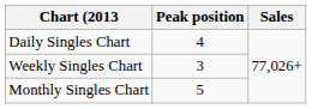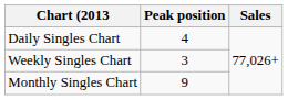 <table class="wikitable">
 <tr>
 <th style="text-align:center;">Chart (2013</th>
 <th style="text-align:center;">Peak position</th>
 <th style="text-align:center;">Sales</th>
 </tr>
 <tr>
 <td align="left">Daily Singles Chart</td>
 <td style="text-align:center;">4</td>
 <td style="text-align:center;" rowspan="3">77,026+</td>
 </tr>
 <tr>
 <td align="left">Weekly Singles Chart</td>
 <td style="text-align:center;">3</td>
 </tr>
 <tr>
 <td align="left">Monthly Singles Chart</td>
-<td style="text-align:center;">5</td>
+<td style="text-align:center;">9</td>
 </tr>
 </table>
